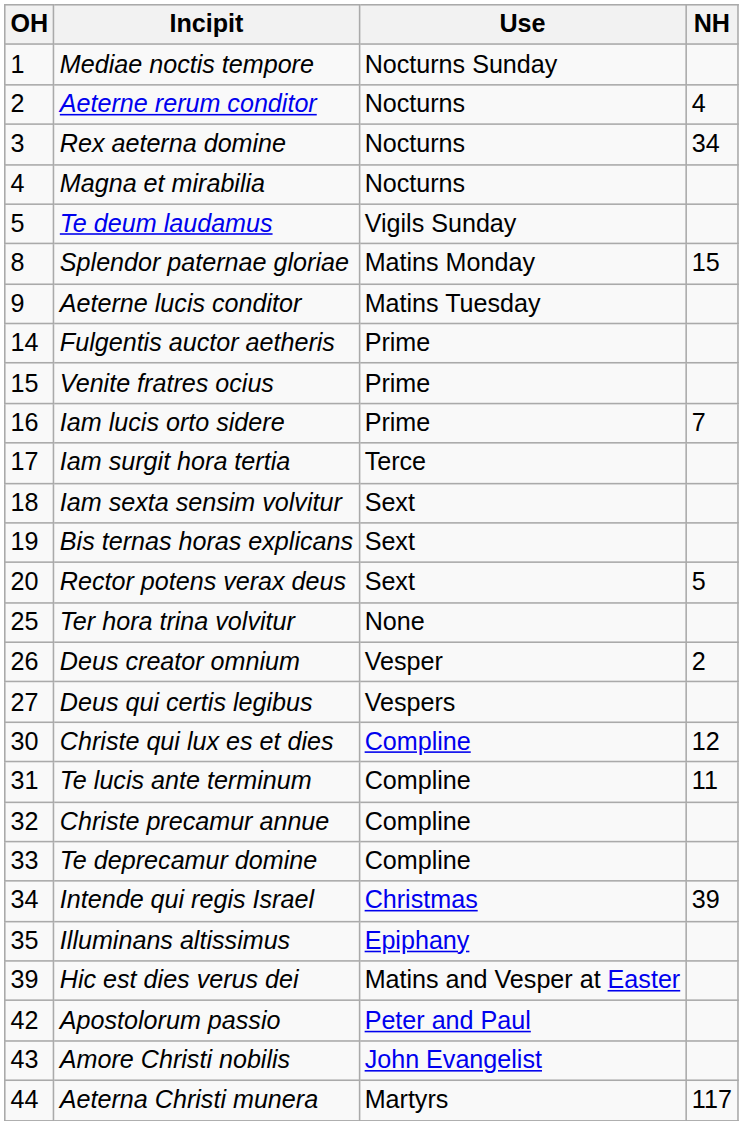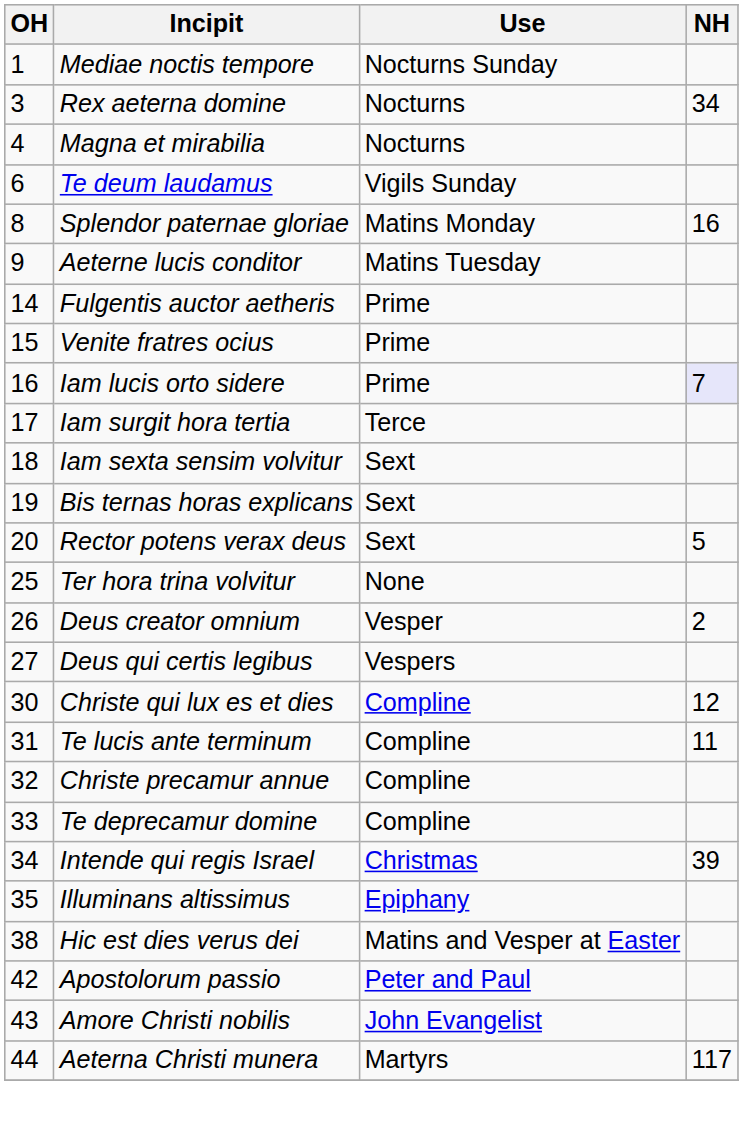 <table class="wikitable sortable">
 <tr>
 <th>OH</th>
 <th>Incipit</th>
 <th>Use</th>
 <th>NH</th>
 </tr>
 <tr>
 <td>1</td>
 <td><em>Mediae noctis tempore</em></td>
 <td>Nocturns Sunday</td>
 <td></td>
 </tr>
 <tr>
-<td>2</td>
-<td><em><a href='#'>Aeterne rerum conditor</a></em></td>
-<td>Nocturns</td>
-<td>4</td>
-</tr>
-<tr>
 <td>3</td>
 <td><em>Rex aeterna domine</em></td>
 <td>Nocturns</td>
 <td>34</td>
 </tr>
 <tr>
 <td>4</td>
 <td><em>Magna et mirabilia</em></td>
 <td>Nocturns</td>
 <td></td>
 </tr>
 <tr>
-<td>5</td>
+<td>6</td>
 <td><em><a href='#'>Te deum laudamus</a></em></td>
 <td>Vigils Sunday</td>
 <td></td>
 </tr>
 <tr>
 <td>8</td>
 <td><em>Splendor paternae gloriae</em></td>
 <td>Matins Monday</td>
-<td>15</td>
+<td>16</td>
 </tr>
 <tr>
 <td>9</td>
 <td><em>Aeterne lucis conditor</em></td>
 <td>Matins Tuesday</td>
 <td></td>
 </tr>
 <tr>
 <td>14</td>
 <td><em>Fulgentis auctor aetheris</em></td>
 <td>Prime</td>
 <td></td>
 </tr>
 <tr>
 <td>15</td>
 <td><em>Venite fratres ocius</em></td>
 <td>Prime</td>
 <td></td>
 </tr>
 <tr>
 <td>16</td>
 <td><em>Iam lucis orto sidere </em></td>
 <td>Prime</td>
-<td>7</td>
+<td style="background: lavender;">7</td>
 </tr>
 <tr>
 <td>17</td>
 <td><em>Iam surgit hora tertia</em></td>
 <td>Terce</td>
 <td></td>
 </tr>
 <tr>
 <td>18</td>
 <td><em>Iam sexta sensim volvitur</em></td>
 <td>Sext</td>
 <td></td>
 </tr>
 <tr>
 <td>19</td>
 <td><em>Bis ternas horas explicans</em></td>
 <td>Sext</td>
 <td></td>
 </tr>
 <tr>
 <td>20</td>
 <td><em>Rector potens verax deus</em></td>
 <td>Sext</td>
 <td>5</td>
 </tr>
 <tr>
 <td>25</td>
 <td><em>Ter hora trina volvitur</em></td>
 <td>None</td>
 <td></td>
 </tr>
 <tr>
 <td>26</td>
 <td><em>Deus creator omnium</em></td>
 <td>Vesper</td>
 <td>2</td>
 </tr>
 <tr>
 <td>27</td>
 <td><em>Deus qui certis legibus</em></td>
 <td>Vespers</td>
 <td></td>
 </tr>
 <tr>
 <td>30</td>
 <td><em>Christe qui lux es et dies</em></td>
 <td><a href='#'>Compline</a></td>
 <td>12</td>
 </tr>
 <tr>
 <td>31</td>
 <td><em>Te lucis ante terminum</em></td>
 <td>Compline</td>
 <td>11</td>
 </tr>
 <tr>
 <td>32</td>
 <td><em>Christe precamur annue</em></td>
 <td>Compline</td>
 <td></td>
 </tr>
 <tr>
 <td>33</td>
 <td><em>Te deprecamur domine</em></td>
 <td>Compline</td>
 <td></td>
 </tr>
 <tr>
 <td>34</td>
 <td><em>Intende qui regis Israel</em></td>
 <td><a href='#'>Christmas</a></td>
 <td>39</td>
 </tr>
 <tr>
 <td>35</td>
 <td><em>Illuminans altissimus</em></td>
 <td><a href='#'>Epiphany</a></td>
 <td></td>
 </tr>
 <tr>
-<td>39</td>
+<td>38</td>
 <td><em>Hic est dies verus dei</em></td>
 <td>Matins and Vesper at <a href='#'>Easter</a></td>
 <td></td>
 </tr>
 <tr>
 <td>42</td>
 <td><em>Apostolorum passio</em></td>
 <td><a href='#'>Peter and Paul</a></td>
 <td></td>
 </tr>
 <tr>
 <td>43</td>
 <td><em>Amore Christi nobilis</em></td>
 <td><a href='#'>John Evangelist</a></td>
 <td></td>
 </tr>
 <tr>
 <td>44</td>
 <td><em>Aeterna Christi munera</em></td>
 <td>Martyrs</td>
 <td>117</td>
 </tr>
 <tr>
 </tr>
 </table>
